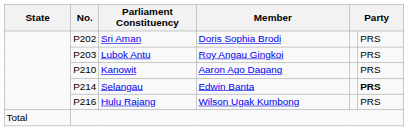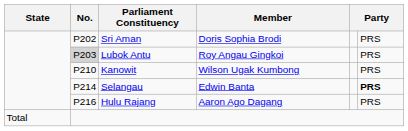 <table class ="wikitable sortable">
 <tr>
 <th style="width:100px;">State</th>
 <th style="width:30px;">No.</th>
 <th style="width:150px;">Parliament Constituency</th>
 <th style="width:240px;">Member</th>
 <th style="width:80px;" colspan=2>Party</th>
 </tr>
 <tr>
 <td rowspan="5"></td>
 <td>P202</td>
 <td><a href='#'>Sri Aman</a></td>
 <td><a href='#'>Doris Sophia Brodi</a></td>
 <td bgcolor=></td>
 <td>PRS</td>
 </tr>
 <tr>
-<td>P203</td>
+<td style="background: lightgrey;">P203</td>
 <td><a href='#'>Lubok Antu</a></td>
 <td><a href='#'>Roy Angau Gingkoi</a></td>
 <td bgcolor=></td>
 <td>PRS</td>
 </tr>
 <tr>
 <td>P210</td>
 <td><a href='#'>Kanowit</a></td>
-<td><a href='#'>Aaron Ago Dagang</a></td>
+<td><a href='#'>Wilson Ugak Kumbong</a></td>
 <td bgcolor=></td>
 <td>PRS</td>
 </tr>
 <tr>
 <td>P214</td>
 <td><a href='#'>Selangau</a></td>
 <td><a href='#'>Edwin Banta</a></td>
 <td bgcolor=></td>
 <td><strong>PRS</strong></td>
 </tr>
 <tr>
 <td>P216</td>
 <td><a href='#'>Hulu Rajang</a></td>
-<td><a href='#'>Wilson Ugak Kumbong</a></td>
+<td><a href='#'>Aaron Ago Dagang</a></td>
 <td bgcolor=></td>
 <td>PRS</td>
 </tr>
 <tr>
 <td>Total</td>
 <td style="width:30px;" colspan=6></td>
 </tr>
 </table>
